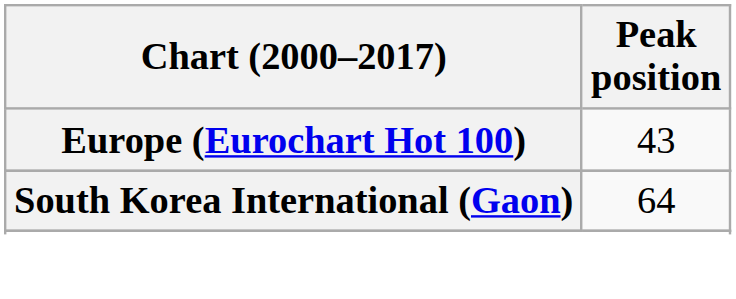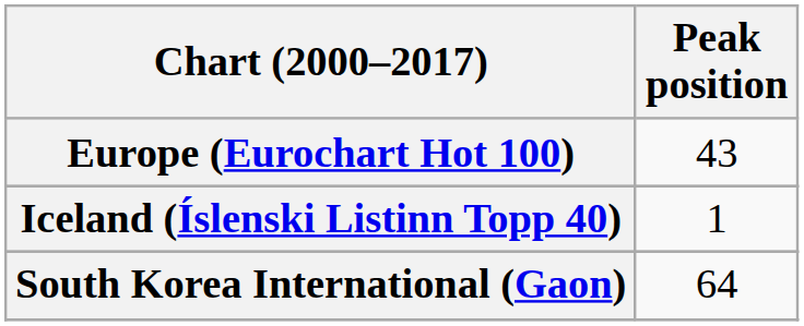 <table class="wikitable sortable plainrowheaders" style="text-align:center">
 <tr>
 <th scope="col">Chart (2000–2017)</th>
 <th scope="col">Peak<br>position</th>
 </tr>
 <tr>
 <th scope="row">Europe (<a href='#'>Eurochart Hot 100</a>)</th>
 <td>43</td>
 </tr>
 <tr>
+</tr>
+<tr>
+<th scope="row">Iceland (<a href='#'>Íslenski Listinn Topp 40</a>)</th>
+<td>1</td>
 </tr>
 <tr>
 </tr>
 <tr>
 </tr>
 <tr>
 </tr>
 <tr>
 </tr>
 <tr>
 </tr>
 <tr>
 </tr>
 <tr>
 </tr>
 <tr>
 <th scope="row">South Korea International (<a href='#'>Gaon</a>)</th>
 <td>64</td>
 </tr>
 <tr>
 </tr>
 <tr>
 </tr>
 <tr>
 </tr>
 <tr>
 </tr>
 <tr>
 </tr>
 <tr>
 </tr>
 <tr>
 </tr>
 </table>
